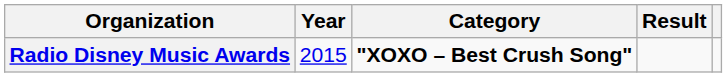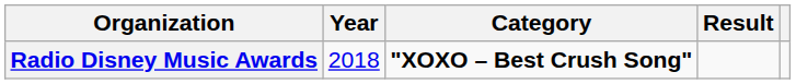 <table class="wikitable sortable plainrowheaders" style="border:none; margin:0;">
 <tr>
 <th scope="col">Organization</th>
 <th scope="col">Year</th>
 <th scope="col">Category</th>
 <th scope="col">Result</th>
 <th class="unsortable" scope="col"></th>
 </tr>
 <tr>
 <th scope="row"><a href='#'>Radio Disney Music Awards</a></th>
-<td><a href='#'>2015</a></td>
+<td><a href='#'>2018</a></td>
 <td><strong>"XOXO – Best Crush Song"</strong></td>
 <td></td>
 <td style="text-align:center;"></td>
 </tr>
 <tr>
 </tr>
 </table>
